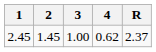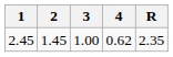 <table class=wikitable>
 <tr>
 <th>1</th>
 <th>2</th>
 <th>3</th>
 <th>4</th>
 <th>R</th>
 </tr>
 <tr>
 <td>2.45</td>
 <td>1.45</td>
 <td>1.00</td>
 <td>0.62</td>
-<td>2.37</td>
+<td>2.35</td>
 </tr>
 </table>
